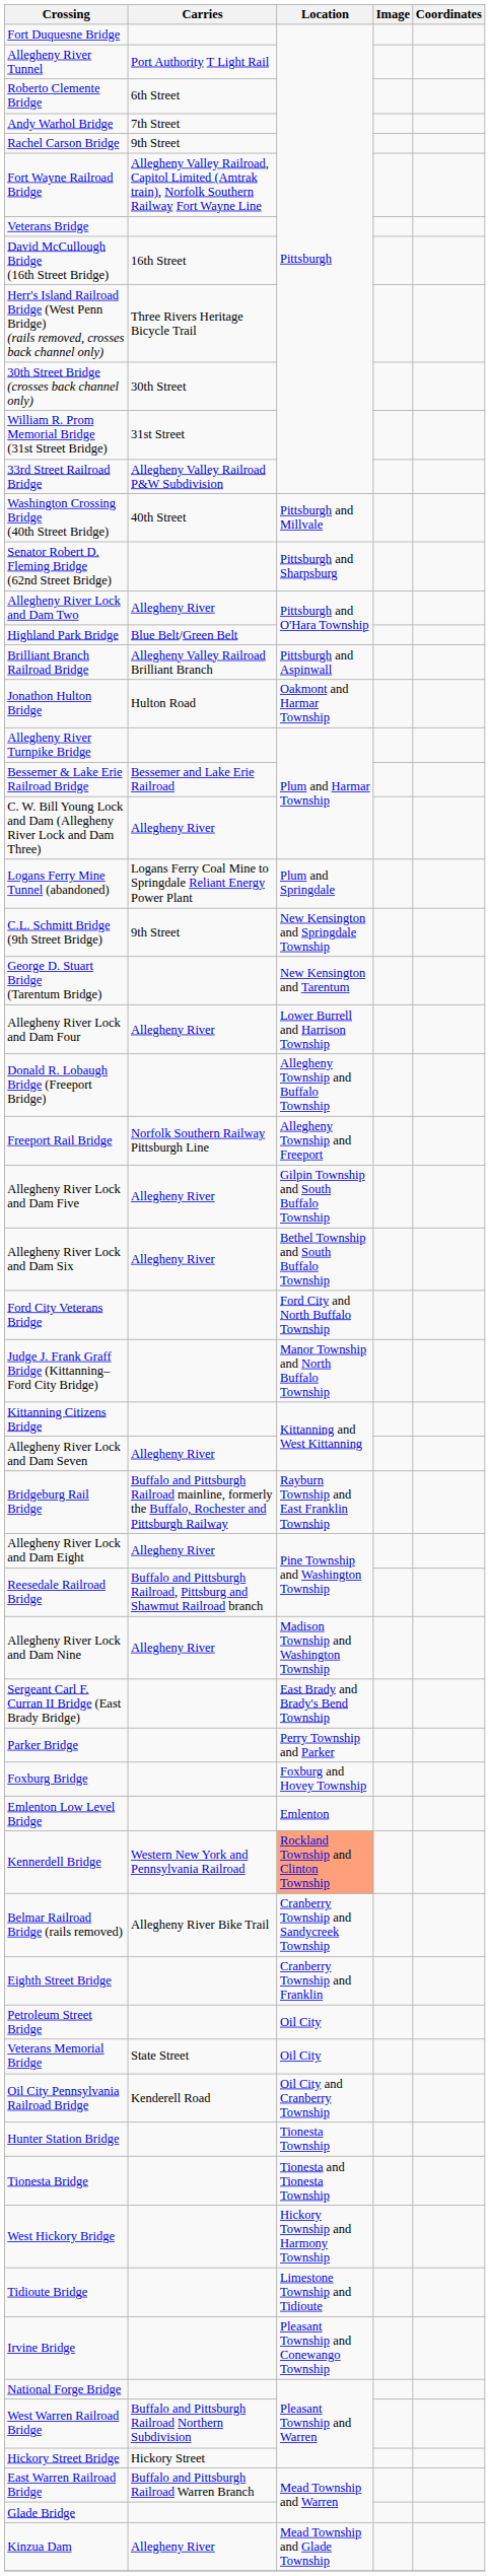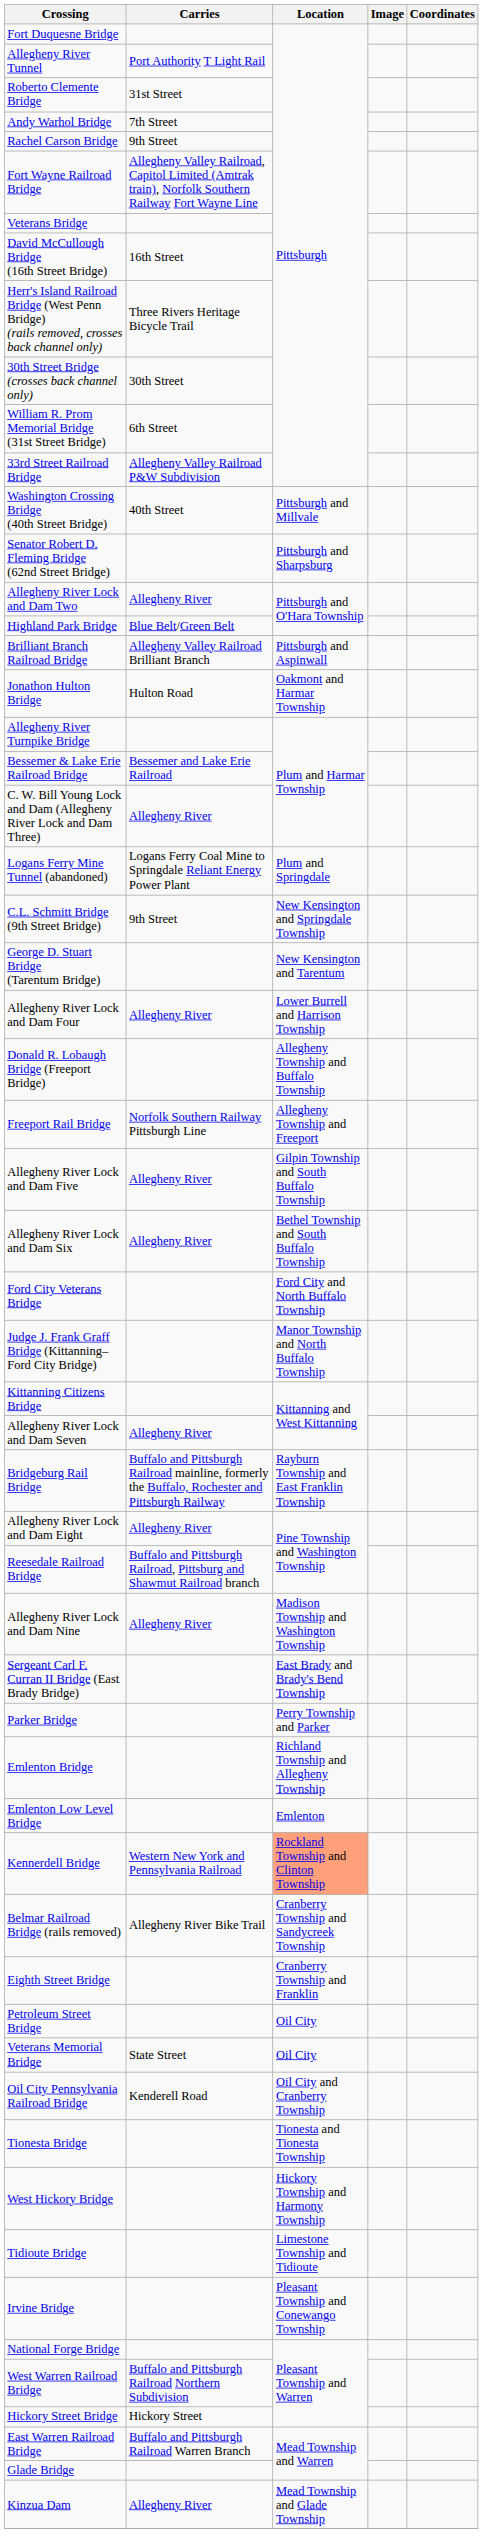 <table class=wikitable>
 <tr>
 <th>Crossing</th>
 <th>Carries</th>
 <th>Location</th>
 <th>Image</th>
 <th>Coordinates</th>
 </tr>
 <tr>
 <td><a href='#'>Fort Duquesne Bridge</a></td>
 <td></td>
 <td rowspan=12><a href='#'>Pittsburgh</a></td>
 <td></td>
 <td></td>
 </tr>
 <tr>
 <td><a href='#'>Allegheny River Tunnel</a></td>
 <td><a href='#'>Port Authority</a> <a href='#'>T Light Rail</a></td>
 <td></td>
 </tr>
 <tr>
 <td><a href='#'>Roberto Clemente Bridge</a></td>
-<td>6th Street</td>
+<td>31st Street</td>
 <td></td>
 <td></td>
 </tr>
 <tr>
 <td><a href='#'>Andy Warhol Bridge</a></td>
 <td>7th Street</td>
 <td></td>
 <td></td>
 </tr>
 <tr>
 <td><a href='#'>Rachel Carson Bridge</a></td>
 <td>9th Street</td>
 <td></td>
 <td></td>
 </tr>
 <tr>
 <td><a href='#'>Fort Wayne Railroad Bridge</a></td>
 <td><a href='#'>Allegheny Valley Railroad</a>, <a href='#'>Capitol Limited (Amtrak train)</a>, <a href='#'>Norfolk Southern Railway</a> <a href='#'>Fort Wayne Line</a></td>
 <td></td>
 <td></td>
 </tr>
 <tr>
 <td><a href='#'>Veterans Bridge</a></td>
 <td></td>
 <td></td>
 <td></td>
 </tr>
 <tr>
 <td><a href='#'>David McCullough Bridge</a><br>(16th Street Bridge)</td>
 <td>16th Street</td>
 <td></td>
 <td></td>
 </tr>
 <tr>
 <td><a href='#'>Herr's Island Railroad Bridge</a> (West Penn Bridge)<br><em>(rails removed, crosses back channel only)</em></td>
 <td>Three Rivers Heritage Bicycle Trail</td>
 <td></td>
 <td></td>
 </tr>
 <tr>
 <td><a href='#'>30th Street Bridge</a> <em>(crosses back channel only)</em></td>
 <td>30th Street</td>
 <td></td>
 <td></td>
 </tr>
 <tr>
 <td><a href='#'>William R. Prom Memorial Bridge</a><br>(31st Street Bridge)</td>
-<td>31st Street</td>
+<td>6th Street</td>
 <td></td>
 <td></td>
 </tr>
 <tr>
 <td><a href='#'>33rd Street Railroad Bridge</a></td>
 <td><a href='#'>Allegheny Valley Railroad</a> <a href='#'>P&W Subdivision</a></td>
 <td></td>
 <td></td>
 </tr>
 <tr>
 <td><a href='#'>Washington Crossing Bridge</a><br>(40th Street Bridge)</td>
 <td>40th Street</td>
 <td><a href='#'>Pittsburgh</a> and <a href='#'>Millvale</a></td>
 <td></td>
 <td></td>
 </tr>
 <tr>
 <td><a href='#'>Senator Robert D. Fleming Bridge</a><br>(62nd Street Bridge)</td>
 <td></td>
 <td><a href='#'>Pittsburgh</a> and <a href='#'>Sharpsburg</a></td>
 <td></td>
 <td></td>
 </tr>
 <tr>
 <td><a href='#'>Allegheny River Lock and Dam Two</a></td>
 <td><a href='#'>Allegheny River</a></td>
 <td rowspan=2><a href='#'>Pittsburgh</a> and <a href='#'>O'Hara Township</a></td>
 <td></td>
 <td></td>
 </tr>
 <tr>
 <td><a href='#'>Highland Park Bridge</a></td>
 <td> <a href='#'>Blue Belt</a>/<a href='#'>Green Belt</a></td>
 <td></td>
 <td></td>
 </tr>
 <tr>
 <td><a href='#'>Brilliant Branch Railroad Bridge</a></td>
 <td><a href='#'>Allegheny Valley Railroad</a> Brilliant Branch</td>
 <td><a href='#'>Pittsburgh</a> and <a href='#'>Aspinwall</a></td>
 <td></td>
 <td></td>
 </tr>
 <tr>
 <td><a href='#'>Jonathon Hulton Bridge</a></td>
 <td>Hulton Road</td>
 <td><a href='#'>Oakmont</a> and <a href='#'>Harmar Township</a></td>
 <td></td>
 <td></td>
 </tr>
 <tr>
 <td><a href='#'>Allegheny River Turnpike Bridge</a></td>
 <td></td>
 <td rowspan=3><a href='#'>Plum</a> and <a href='#'>Harmar Township</a></td>
 <td></td>
 <td></td>
 </tr>
 <tr>
 <td><a href='#'>Bessemer & Lake Erie Railroad Bridge</a></td>
 <td><a href='#'>Bessemer and Lake Erie Railroad</a></td>
 <td></td>
 <td></td>
 </tr>
 <tr>
 <td>C. W. Bill Young Lock and Dam (Allegheny River Lock and Dam Three)</td>
 <td><a href='#'>Allegheny River</a></td>
 <td></td>
 <td></td>
 </tr>
 <tr>
 <td><a href='#'>Logans Ferry Mine Tunnel</a> (abandoned)</td>
 <td>Logans Ferry Coal Mine to Springdale <a href='#'>Reliant Energy</a> Power Plant</td>
 <td><a href='#'>Plum</a> and <a href='#'>Springdale</a></td>
 <td></td>
 <td></td>
 </tr>
 <tr>
 <td><a href='#'>C.L. Schmitt Bridge</a> (9th Street Bridge)</td>
 <td>9th Street</td>
 <td><a href='#'>New Kensington</a> and <a href='#'>Springdale Township</a></td>
 <td></td>
 <td></td>
 </tr>
 <tr>
 <td><a href='#'>George D. Stuart Bridge</a><br>(Tarentum Bridge)</td>
 <td></td>
 <td><a href='#'>New Kensington</a> and <a href='#'>Tarentum</a></td>
 <td></td>
 <td></td>
 </tr>
 <tr>
 <td>Allegheny River Lock and Dam Four</td>
 <td><a href='#'>Allegheny River</a></td>
 <td><a href='#'>Lower Burrell</a> and <a href='#'>Harrison Township</a></td>
 <td></td>
 <td></td>
 </tr>
 <tr>
 <td><a href='#'>Donald R. Lobaugh Bridge</a> (Freeport Bridge)</td>
 <td></td>
 <td><a href='#'>Allegheny Township</a> and <a href='#'>Buffalo Township</a></td>
 <td></td>
 <td></td>
 </tr>
 <tr>
 <td><a href='#'>Freeport Rail Bridge</a></td>
 <td><a href='#'>Norfolk Southern Railway</a> Pittsburgh Line</td>
 <td><a href='#'>Allegheny Township</a> and <a href='#'>Freeport</a></td>
 <td></td>
 <td></td>
 </tr>
 <tr>
 <td>Allegheny River Lock and Dam Five</td>
 <td><a href='#'>Allegheny River</a></td>
 <td><a href='#'>Gilpin Township</a> and <a href='#'>South Buffalo Township</a></td>
 <td></td>
 <td></td>
 </tr>
 <tr>
 <td>Allegheny River Lock and Dam Six</td>
 <td><a href='#'>Allegheny River</a></td>
 <td><a href='#'>Bethel Township</a> and <a href='#'>South Buffalo Township</a></td>
 <td></td>
 <td></td>
 </tr>
 <tr>
 <td><a href='#'>Ford City Veterans Bridge</a></td>
 <td></td>
 <td><a href='#'>Ford City</a> and <a href='#'>North Buffalo Township</a></td>
 <td></td>
 <td></td>
 </tr>
 <tr>
 <td><a href='#'>Judge J. Frank Graff Bridge</a> (Kittanning–Ford City Bridge)</td>
 <td></td>
 <td><a href='#'>Manor Township</a> and <a href='#'>North Buffalo Township</a></td>
 <td></td>
 <td></td>
 </tr>
 <tr>
 <td><a href='#'>Kittanning Citizens Bridge</a></td>
 <td></td>
 <td rowspan=2><a href='#'>Kittanning</a> and <a href='#'>West Kittanning</a></td>
 <td></td>
 <td></td>
 </tr>
 <tr>
 <td>Allegheny River Lock and Dam Seven</td>
 <td><a href='#'>Allegheny River</a></td>
 <td></td>
 <td></td>
 </tr>
 <tr>
 <td><a href='#'>Bridgeburg Rail Bridge</a></td>
 <td><a href='#'>Buffalo and Pittsburgh Railroad</a> mainline, formerly the <a href='#'>Buffalo, Rochester and Pittsburgh Railway</a></td>
 <td><a href='#'>Rayburn Township</a> and <a href='#'>East Franklin Township</a></td>
 <td></td>
 <td></td>
 </tr>
 <tr>
 <td>Allegheny River Lock and Dam Eight</td>
 <td><a href='#'>Allegheny River</a></td>
 <td rowspan=2><a href='#'>Pine Township</a> and <a href='#'>Washington Township</a></td>
 <td></td>
 <td></td>
 </tr>
 <tr>
 <td><a href='#'>Reesedale Railroad Bridge</a></td>
 <td><a href='#'>Buffalo and Pittsburgh Railroad</a>, <a href='#'>Pittsburg and Shawmut Railroad</a> branch</td>
 <td></td>
 </tr>
 <tr>
 <td>Allegheny River Lock and Dam Nine</td>
 <td><a href='#'>Allegheny River</a></td>
 <td><a href='#'>Madison Township</a> and <a href='#'>Washington Township</a></td>
 <td></td>
 <td></td>
 </tr>
 <tr>
 <td><a href='#'>Sergeant Carl F. Curran II Bridge</a> (East Brady Bridge)</td>
 <td></td>
 <td><a href='#'>East Brady</a> and <a href='#'>Brady's Bend Township</a></td>
 <td></td>
 <td></td>
 </tr>
 <tr>
 <td><a href='#'>Parker Bridge</a></td>
 <td></td>
 <td><a href='#'>Perry Township</a> and <a href='#'>Parker</a></td>
 <td></td>
 <td></td>
 </tr>
 <tr>
-<td><a href='#'>Foxburg Bridge</a></td>
+<td><a href='#'>Emlenton Bridge</a></td>
 <td></td>
-<td><a href='#'>Foxburg</a> and <a href='#'>Hovey Township</a></td>
+<td><a href='#'>Richland Township</a> and <a href='#'>Allegheny Township</a></td>
 <td></td>
 <td></td>
 </tr>
 <tr>
 <td><a href='#'>Emlenton Low Level Bridge</a></td>
 <td></td>
 <td><a href='#'>Emlenton</a></td>
 <td></td>
 <td></td>
 </tr>
 <tr>
 <td><a href='#'>Kennerdell Bridge</a></td>
 <td><a href='#'>Western New York and Pennsylvania Railroad</a></td>
 <td style="background: lightsalmon;"><a href='#'>Rockland Township</a> and <a href='#'>Clinton Township</a></td>
 <td></td>
 <td></td>
 </tr>
 <tr>
 <td><a href='#'>Belmar Railroad Bridge</a> (rails removed)</td>
 <td>Allegheny River Bike Trail</td>
 <td><a href='#'>Cranberry Township</a> and <a href='#'>Sandycreek Township</a></td>
 <td></td>
 <td></td>
 </tr>
 <tr>
 <td><a href='#'>Eighth Street Bridge</a></td>
 <td></td>
 <td><a href='#'>Cranberry Township</a> and <a href='#'>Franklin</a></td>
 <td></td>
 <td></td>
 </tr>
 <tr>
 <td><a href='#'>Petroleum Street Bridge</a></td>
 <td></td>
 <td><a href='#'>Oil City</a></td>
 <td></td>
 <td></td>
 </tr>
 <tr>
 <td><a href='#'>Veterans Memorial Bridge</a></td>
 <td>State Street</td>
 <td><a href='#'>Oil City</a></td>
 <td></td>
 <td></td>
 </tr>
 <tr>
 <td><a href='#'>Oil City Pennsylvania Railroad Bridge</a></td>
 <td>Kenderell Road</td>
 <td><a href='#'>Oil City</a> and <a href='#'>Cranberry Township</a></td>
-<td></td>
-<td></td>
-</tr>
-<tr>
-<td><a href='#'>Hunter Station Bridge</a></td>
-<td></td>
-<td><a href='#'>Tionesta Township</a></td>
 <td></td>
 <td></td>
 </tr>
 <tr>
 <td><a href='#'>Tionesta Bridge</a></td>
 <td></td>
 <td><a href='#'>Tionesta</a> and <a href='#'>Tionesta Township</a></td>
 <td></td>
 <td></td>
 </tr>
 <tr>
 <td><a href='#'>West Hickory Bridge</a></td>
 <td></td>
 <td><a href='#'>Hickory Township</a> and <a href='#'>Harmony Township</a></td>
 <td></td>
 <td></td>
 </tr>
 <tr>
 <td><a href='#'>Tidioute Bridge</a></td>
 <td></td>
 <td><a href='#'>Limestone Township</a> and <a href='#'>Tidioute</a></td>
 <td></td>
 <td></td>
 </tr>
 <tr>
 <td><a href='#'>Irvine Bridge</a></td>
 <td></td>
 <td><a href='#'>Pleasant Township</a> and <a href='#'>Conewango Township</a></td>
 <td></td>
 <td></td>
 </tr>
 <tr>
 <td><a href='#'>National Forge Bridge</a></td>
 <td></td>
 <td rowspan=3><a href='#'>Pleasant Township</a> and <a href='#'>Warren</a></td>
 <td></td>
 <td></td>
 </tr>
 <tr>
 <td><a href='#'>West Warren Railroad Bridge</a></td>
 <td><a href='#'>Buffalo and Pittsburgh Railroad</a> <a href='#'>Northern Subdivision</a></td>
 <td></td>
 <td></td>
 </tr>
 <tr>
 <td><a href='#'>Hickory Street Bridge</a></td>
 <td>Hickory Street</td>
 <td></td>
 <td></td>
 </tr>
 <tr>
 <td><a href='#'>East Warren Railroad Bridge</a></td>
 <td><a href='#'>Buffalo and Pittsburgh Railroad</a> Warren Branch</td>
 <td rowspan=2><a href='#'>Mead Township</a> and <a href='#'>Warren</a></td>
 <td></td>
 <td></td>
 </tr>
 <tr>
 <td><a href='#'>Glade Bridge</a></td>
 <td></td>
 <td></td>
 <td></td>
 </tr>
 <tr>
 <td><a href='#'>Kinzua Dam</a></td>
 <td><a href='#'>Allegheny River</a></td>
 <td><a href='#'>Mead Township</a> and <a href='#'>Glade Township</a></td>
 <td></td>
 <td></td>
 </tr>
 <tr>
 </tr>
 </table>
